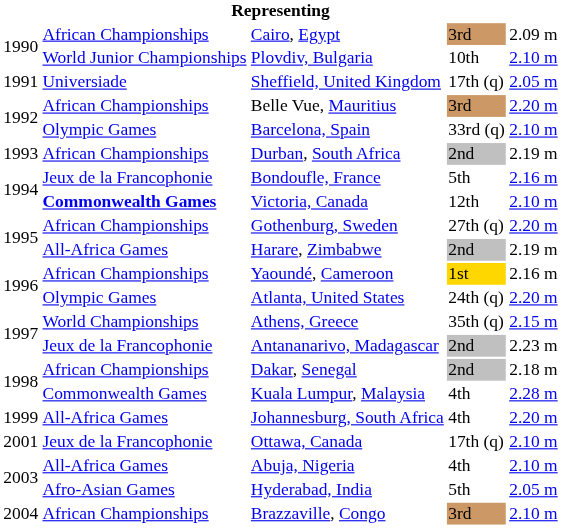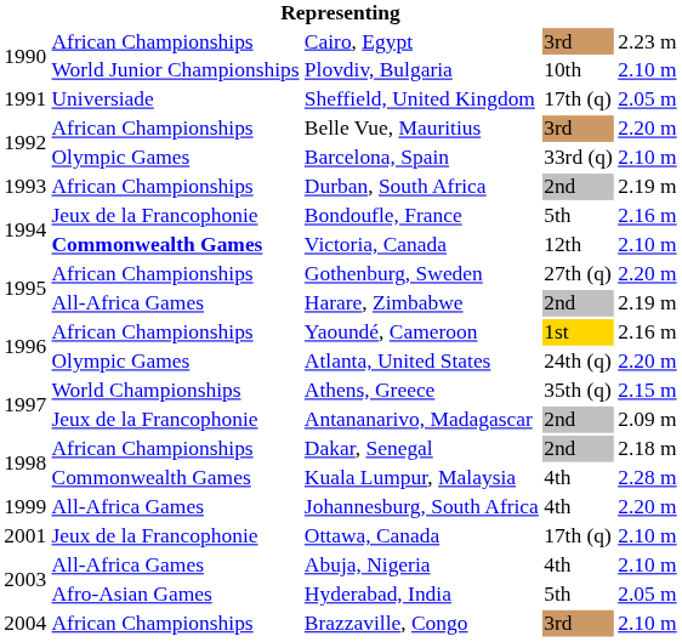 <table>
 <tr>
 <th colspan="5">Representing </th>
 </tr>
 <tr>
 <td rowspan=2>1990</td>
 <td><a href='#'>African Championships</a></td>
 <td><a href='#'>Cairo</a>, <a href='#'>Egypt</a></td>
 <td bgcolor="cc9966">3rd</td>
-<td>2.09 m</td>
+<td>2.23 m</td>
 </tr>
 <tr>
 <td><a href='#'>World Junior Championships</a></td>
 <td><a href='#'>Plovdiv, Bulgaria</a></td>
 <td>10th</td>
 <td><a href='#'>2.10 m</a></td>
 </tr>
 <tr>
 <td>1991</td>
 <td><a href='#'>Universiade</a></td>
 <td><a href='#'>Sheffield, United Kingdom</a></td>
 <td>17th (q)</td>
 <td><a href='#'>2.05 m</a></td>
 </tr>
 <tr>
 <td rowspan=2>1992</td>
 <td><a href='#'>African Championships</a></td>
 <td>Belle Vue, <a href='#'>Mauritius</a></td>
 <td bgcolor="cc9966">3rd</td>
 <td><a href='#'>2.20 m</a></td>
 </tr>
 <tr>
 <td><a href='#'>Olympic Games</a></td>
 <td><a href='#'>Barcelona, Spain</a></td>
 <td>33rd (q)</td>
 <td><a href='#'>2.10 m</a></td>
 </tr>
 <tr>
 <td>1993</td>
 <td><a href='#'>African Championships</a></td>
 <td><a href='#'>Durban</a>, <a href='#'>South Africa</a></td>
 <td bgcolor="silver">2nd</td>
 <td>2.19 m</td>
 </tr>
 <tr>
 <td rowspan=2>1994</td>
 <td><a href='#'>Jeux de la Francophonie</a></td>
 <td><a href='#'>Bondoufle, France</a></td>
 <td>5th</td>
 <td><a href='#'>2.16 m</a></td>
 </tr>
 <tr>
 <td><strong><a href='#'>Commonwealth Games</a></strong></td>
 <td><a href='#'>Victoria, Canada</a></td>
 <td>12th</td>
 <td><a href='#'>2.10 m</a></td>
 </tr>
 <tr>
 <td rowspan=2>1995</td>
 <td><a href='#'>African Championships</a></td>
 <td><a href='#'>Gothenburg, Sweden</a></td>
 <td>27th (q)</td>
 <td><a href='#'>2.20 m</a></td>
 </tr>
 <tr>
 <td><a href='#'>All-Africa Games</a></td>
 <td><a href='#'>Harare</a>, <a href='#'>Zimbabwe</a></td>
 <td bgcolor="silver">2nd</td>
 <td>2.19 m</td>
 </tr>
 <tr>
 <td rowspan=2>1996</td>
 <td><a href='#'>African Championships</a></td>
 <td><a href='#'>Yaoundé</a>, <a href='#'>Cameroon</a></td>
 <td bgcolor="gold">1st</td>
 <td>2.16 m</td>
 </tr>
 <tr>
 <td><a href='#'>Olympic Games</a></td>
 <td><a href='#'>Atlanta, United States</a></td>
 <td>24th (q)</td>
 <td><a href='#'>2.20 m</a></td>
 </tr>
 <tr>
 <td rowspan=2>1997</td>
 <td><a href='#'>World Championships</a></td>
 <td><a href='#'>Athens, Greece</a></td>
 <td>35th (q)</td>
 <td><a href='#'>2.15 m</a></td>
 </tr>
 <tr>
 <td><a href='#'>Jeux de la Francophonie</a></td>
 <td><a href='#'>Antananarivo, Madagascar</a></td>
 <td bgcolor="silver">2nd</td>
-<td>2.23 m</td>
+<td>2.09 m</td>
 </tr>
 <tr>
 <td rowspan=2>1998</td>
 <td><a href='#'>African Championships</a></td>
 <td><a href='#'>Dakar</a>, <a href='#'>Senegal</a></td>
 <td bgcolor="silver">2nd</td>
 <td>2.18 m</td>
 </tr>
 <tr>
 <td><a href='#'>Commonwealth Games</a></td>
 <td><a href='#'>Kuala Lumpur</a>, <a href='#'>Malaysia</a></td>
 <td>4th</td>
 <td><a href='#'>2.28 m</a></td>
 </tr>
 <tr>
 <td>1999</td>
 <td><a href='#'>All-Africa Games</a></td>
 <td><a href='#'>Johannesburg, South Africa</a></td>
 <td>4th</td>
 <td><a href='#'>2.20 m</a></td>
 </tr>
 <tr>
 <td>2001</td>
 <td><a href='#'>Jeux de la Francophonie</a></td>
 <td><a href='#'>Ottawa, Canada</a></td>
 <td>17th (q)</td>
 <td><a href='#'>2.10 m</a></td>
 </tr>
 <tr>
 <td rowspan=2>2003</td>
 <td><a href='#'>All-Africa Games</a></td>
 <td><a href='#'>Abuja, Nigeria</a></td>
 <td>4th</td>
 <td><a href='#'>2.10 m</a></td>
 </tr>
 <tr>
 <td><a href='#'>Afro-Asian Games</a></td>
 <td><a href='#'>Hyderabad, India</a></td>
 <td>5th</td>
 <td><a href='#'>2.05 m</a></td>
 </tr>
 <tr>
 <td>2004</td>
 <td><a href='#'>African Championships</a></td>
 <td><a href='#'>Brazzaville</a>, <a href='#'>Congo</a></td>
 <td bgcolor="cc9966">3rd</td>
 <td><a href='#'>2.10 m</a></td>
 </tr>
 </table>
